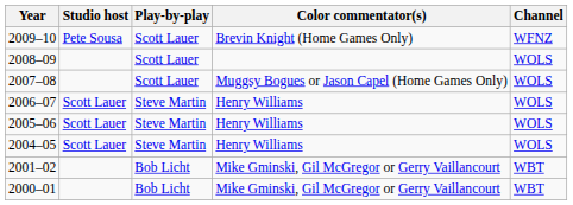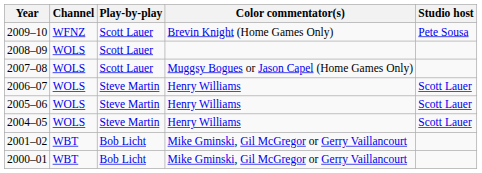 <table class="wikitable">
 <tr>
 <th><strong>Year</strong></th>
-<th><strong>Studio host</strong></th>
+<th><strong>Channel</strong></th>
 <th><strong>Play-by-play</strong></th>
 <th><strong>Color commentator(s)</strong></th>
-<th><strong>Channel</strong></th>
+<th><strong>Studio host</strong></th>
 </tr>
 <tr>
 <td>2009–10</td>
-<td><a href='#'>Pete Sousa</a></td>
+<td><a href='#'>WFNZ</a></td>
 <td><a href='#'>Scott Lauer</a></td>
 <td><a href='#'>Brevin Knight</a> (Home Games Only)</td>
-<td><a href='#'>WFNZ</a></td>
+<td><a href='#'>Pete Sousa</a></td>
 </tr>
 <tr>
 <td>2008–09</td>
-<td></td>
+<td><a href='#'>WOLS</a></td>
 <td><a href='#'>Scott Lauer</a></td>
 <td></td>
-<td><a href='#'>WOLS</a></td>
+<td></td>
 </tr>
 <tr>
 <td>2007–08</td>
-<td></td>
+<td><a href='#'>WOLS</a></td>
 <td><a href='#'>Scott Lauer</a></td>
 <td><a href='#'>Muggsy Bogues</a> or <a href='#'>Jason Capel</a> (Home Games Only)</td>
-<td><a href='#'>WOLS</a></td>
+<td></td>
 </tr>
 <tr>
 <td>2006–07</td>
-<td><a href='#'>Scott Lauer</a></td>
+<td><a href='#'>WOLS</a></td>
 <td><a href='#'>Steve Martin</a></td>
 <td><a href='#'>Henry Williams</a></td>
-<td><a href='#'>WOLS</a></td>
+<td><a href='#'>Scott Lauer</a></td>
 </tr>
 <tr>
 <td>2005–06</td>
-<td><a href='#'>Scott Lauer</a></td>
+<td><a href='#'>WOLS</a></td>
 <td><a href='#'>Steve Martin</a></td>
 <td><a href='#'>Henry Williams</a></td>
-<td><a href='#'>WOLS</a></td>
+<td><a href='#'>Scott Lauer</a></td>
 </tr>
 <tr>
 <td>2004–05</td>
-<td><a href='#'>Scott Lauer</a></td>
+<td><a href='#'>WOLS</a></td>
 <td><a href='#'>Steve Martin</a></td>
 <td><a href='#'>Henry Williams</a></td>
-<td><a href='#'>WOLS</a></td>
+<td><a href='#'>Scott Lauer</a></td>
 </tr>
 <tr>
 <td>2001–02</td>
-<td></td>
+<td><a href='#'>WBT</a></td>
 <td><a href='#'>Bob Licht</a></td>
 <td><a href='#'>Mike Gminski</a>, <a href='#'>Gil McGregor</a> or <a href='#'>Gerry Vaillancourt</a></td>
-<td><a href='#'>WBT</a></td>
+<td></td>
 </tr>
 <tr>
 <td>2000–01</td>
-<td></td>
+<td><a href='#'>WBT</a></td>
 <td><a href='#'>Bob Licht</a></td>
 <td><a href='#'>Mike Gminski</a>, <a href='#'>Gil McGregor</a> or <a href='#'>Gerry Vaillancourt</a></td>
-<td><a href='#'>WBT</a></td>
+<td></td>
 </tr>
 </table>
